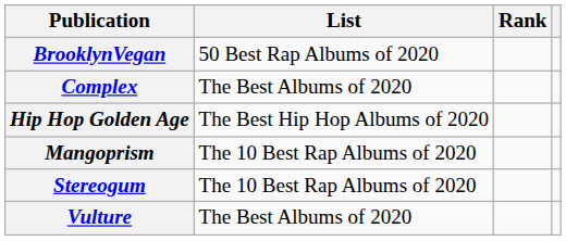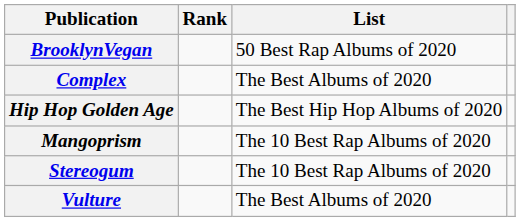 <table class="wikitable sortable plainrowheaders" style="border:none; margin:0;" align="center">
 <tr>
 <th scope="col">Publication</th>
+<th scope="col" data-sort-type="number">Rank</th>
 <th scope="col" class="unsortable">List</th>
-<th scope="col" data-sort-type="number">Rank</th>
 <th scope="col" class="unsortable"></th>
 </tr>
 <tr>
 <th scope="row"><em><a href='#'>BrooklynVegan</a></em></th>
+<td></td>
 <td>50 Best Rap Albums of 2020</td>
-<td></td>
 <td></td>
 </tr>
 <tr>
 <th scope="row"><em><a href='#'>Complex</a></em></th>
+<td></td>
 <td>The Best Albums of 2020</td>
-<td></td>
 <td></td>
 </tr>
 <tr>
 <th scope="row"><em>Hip Hop Golden Age</em></th>
+<td></td>
 <td>The Best Hip Hop Albums of 2020</td>
-<td></td>
 <td></td>
 </tr>
 <tr>
 <th scope="row"><em>Mangoprism</em></th>
+<td></td>
 <td>The 10 Best Rap Albums of 2020</td>
-<td></td>
 <td></td>
 </tr>
 <tr>
 <th scope="row"><em><a href='#'>Stereogum</a></em></th>
+<td></td>
 <td>The 10 Best Rap Albums of 2020</td>
-<td></td>
 <td></td>
 </tr>
 <tr>
 <th scope="row"><em><a href='#'>Vulture</a></em></th>
+<td></td>
 <td>The Best Albums of 2020</td>
-<td></td>
 <td></td>
 </tr>
 </table>
